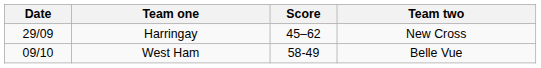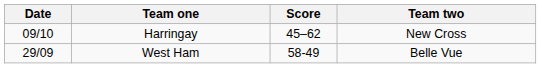 <table class="wikitable" style="text-align: center">
 <tr>
 <th width=80>Date</th>
 <th width=250>Team one</th>
 <th width=80>Score</th>
 <th width=250>Team two</th>
 </tr>
 <tr>
-<td>29/09</td>
+<td>09/10</td>
 <td>Harringay</td>
 <td>45–62</td>
 <td>New Cross</td>
 </tr>
 <tr>
-<td>09/10</td>
+<td>29/09</td>
 <td>West Ham</td>
 <td>58-49</td>
 <td>Belle Vue</td>
 </tr>
 </table>
